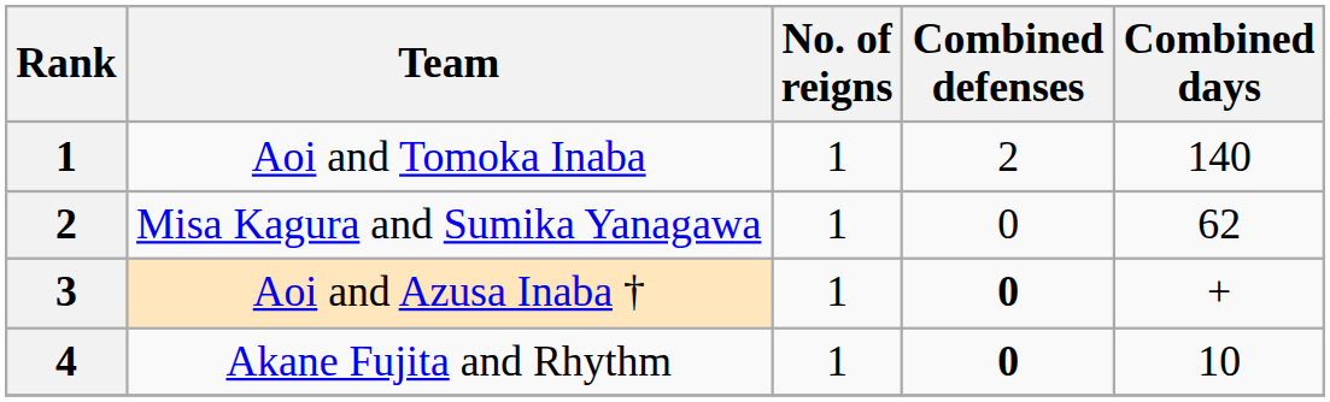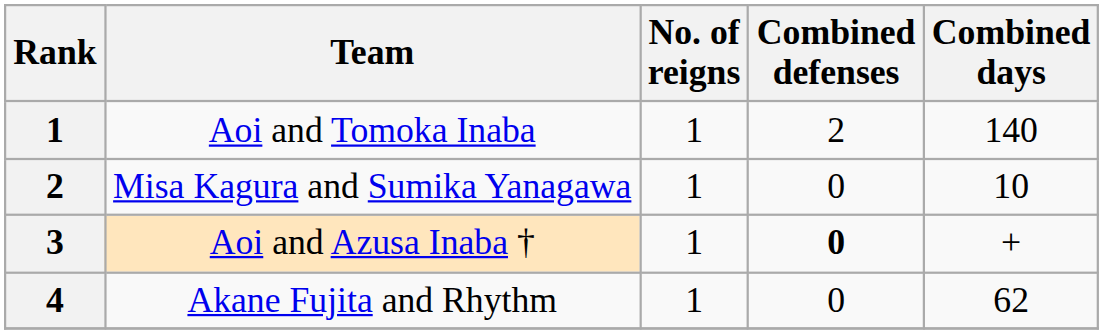 <table class="wikitable sortable" style="text-align: center">
 <tr>
 <th>Rank</th>
 <th>Team</th>
 <th>No. of<br>reigns</th>
 <th>Combined<br>defenses</th>
 <th>Combined<br>days</th>
 </tr>
 <tr>
 <th>1</th>
 <td><a href='#'>Aoi</a> and <a href='#'>Tomoka Inaba</a></td>
 <td>1</td>
 <td>2</td>
 <td>140</td>
 </tr>
 <tr>
 <th>2</th>
 <td><a href='#'>Misa Kagura</a> and <a href='#'>Sumika Yanagawa</a></td>
 <td>1</td>
 <td>0</td>
-<td>62</td>
+<td>10</td>
 </tr>
 <tr>
 <th>3</th>
 <td style="background-color:#FFE6BD"><a href='#'>Aoi</a> and <a href='#'>Azusa Inaba</a> †</td>
 <td>1</td>
 <td><strong>0</strong></td>
 <td>+</td>
 </tr>
 <tr>
 <th>4</th>
 <td><a href='#'>Akane Fujita</a> and Rhythm</td>
 <td>1</td>
-<td><strong>0</strong></td>
-<td>10</td>
+<td>0</td>
+<td>62</td>
 </tr>
 <tr>
 </tr>
 </table>
